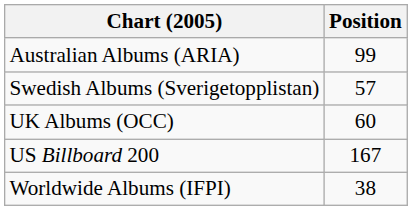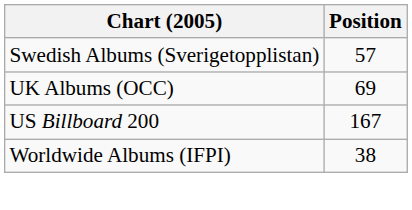 <table class="wikitable plainrowheaders sortable">
 <tr>
 <th scope="col">Chart (2005)</th>
 <th scope="col">Position</th>
-</tr>
-<tr>
-<td>Australian Albums (ARIA)</td>
-<td align="center">99</td>
 </tr>
 <tr>
 <td>Swedish Albums (Sverigetopplistan)</td>
 <td align="center">57</td>
 </tr>
 <tr>
 <td>UK Albums (OCC)</td>
-<td align="center">60</td>
+<td align="center">69</td>
 </tr>
 <tr>
 <td>US <em>Billboard</em> 200</td>
 <td align="center">167</td>
 </tr>
 <tr>
 <td>Worldwide Albums (IFPI)</td>
 <td align="center">38</td>
 </tr>
 </table>
